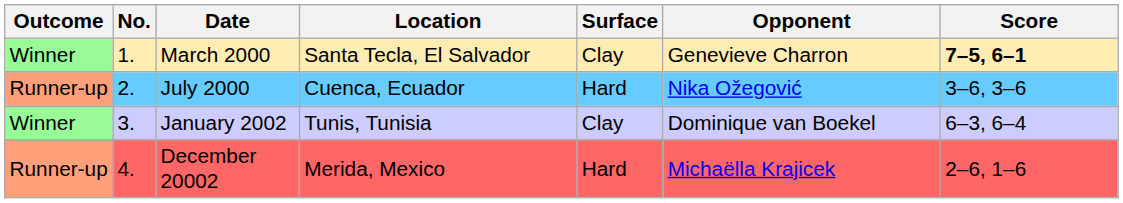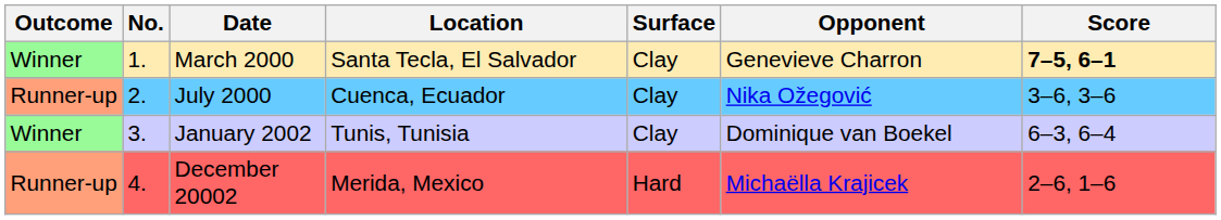 <table class="sortable wikitable" style=font-size:97%>
 <tr>
 <th>Outcome</th>
 <th>No.</th>
 <th width=100>Date</th>
 <th width=200>Location</th>
 <th>Surface</th>
 <th width=200>Opponent</th>
 <th width=125>Score</th>
 </tr>
 <tr bgcolor=#ffecb2>
 <td bgcolor=#98fb98>Winner</td>
 <td>1.</td>
 <td>March 2000</td>
 <td>Santa Tecla, El Salvador</td>
 <td>Clay</td>
 <td> Genevieve Charron</td>
 <td><strong>7–5, 6–1</strong></td>
 </tr>
 <tr bgcolor=#66CCFF>
 <td bgcolor=#ffa07a>Runner-up</td>
 <td>2.</td>
 <td>July 2000</td>
 <td>Cuenca, Ecuador</td>
-<td>Hard</td>
+<td>Clay</td>
 <td> <a href='#'>Nika Ožegović</a></td>
 <td>3–6, 3–6</td>
 </tr>
 <tr bgcolor=#ccccff>
 <td bgcolor=#98fb98>Winner</td>
 <td>3.</td>
 <td>January 2002</td>
 <td>Tunis, Tunisia</td>
 <td>Clay</td>
 <td> Dominique van Boekel</td>
 <td>6–3, 6–4</td>
 </tr>
 <tr bgcolor=#FF6666>
 <td bgcolor=#ffa07a>Runner-up</td>
 <td>4.</td>
 <td>December 20002</td>
 <td>Merida, Mexico</td>
 <td>Hard</td>
 <td> <a href='#'>Michaëlla Krajicek</a></td>
 <td>2–6, 1–6</td>
 </tr>
 </table>
